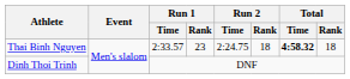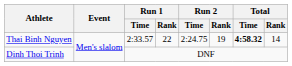 <table class="wikitable" style="font-size:90%">
 <tr>
 <th rowspan=2>Athlete</th>
 <th rowspan=2>Event</th>
 <th colspan=2>Run 1</th>
 <th colspan=2>Run 2</th>
 <th colspan=2>Total</th>
 </tr>
 <tr style="font-size:95%">
 <th>Time</th>
 <th>Rank</th>
 <th>Time</th>
 <th>Rank</th>
 <th>Time</th>
 <th>Rank</th>
 </tr>
 <tr align=center>
 <td align=left><a href='#'>Thai Binh Nguyen</a></td>
 <td align=left rowspan=2><a href='#'>Men's slalom</a></td>
 <td>2:33.57</td>
-<td>23</td>
+<td>22</td>
 <td>2:24.75</td>
-<td>18</td>
+<td>19</td>
 <td><strong>4:58.32</strong></td>
-<td>18</td>
+<td>14</td>
 </tr>
 <tr align=center>
 <td align=left><a href='#'>Dinh Thoi Trinh</a></td>
 <td colspan=6>DNF</td>
 </tr>
 </table>
